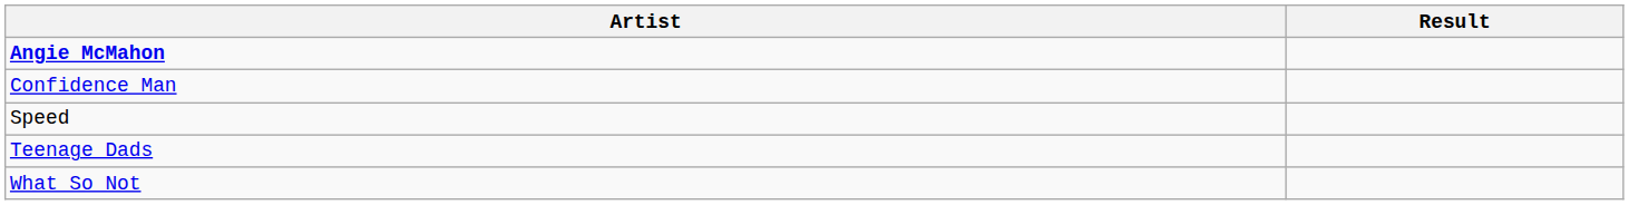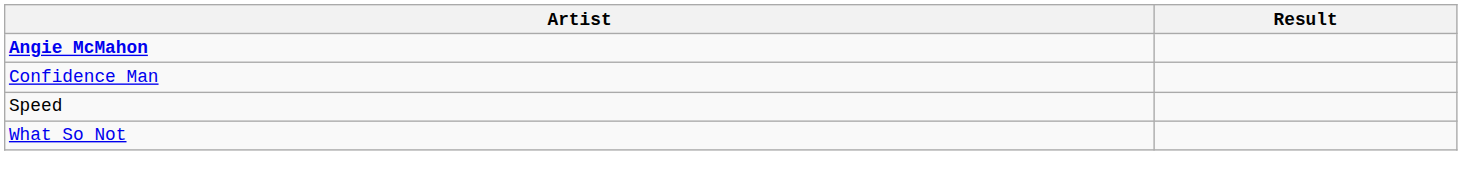 <table class="wikitable">
 <tr>
 <th width="19%">Artist</th>
 <th width="5%">Result</th>
 </tr>
 <tr>
 <td><strong><a href='#'>Angie McMahon</a></strong></td>
 <td></td>
 </tr>
 <tr>
 <td><a href='#'>Confidence Man</a></td>
 <td></td>
 </tr>
 <tr>
 <td>Speed</td>
 <td></td>
 </tr>
 <tr>
-<td><a href='#'>Teenage Dads</a></td>
-<td></td>
-</tr>
-<tr>
 <td><a href='#'>What So Not</a></td>
 <td></td>
 </tr>
 </table>
